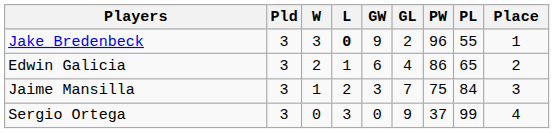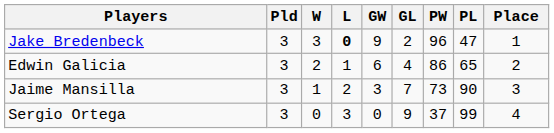 <table class=wikitable style="text-align:center">
 <tr>
 <th width=220>Players</th>
 <th width=20>Pld</th>
 <th width=20>W</th>
 <th width=20>L</th>
 <th width=20>GW</th>
 <th width=20>GL</th>
 <th width=20>PW</th>
 <th width=20>PL</th>
 <th width=50>Place</th>
 </tr>
 <tr>
 <td align=left> <a href='#'>Jake Bredenbeck</a></td>
 <td>3</td>
 <td>3</td>
 <td><strong>0</strong></td>
 <td>9</td>
 <td>2</td>
 <td>96</td>
-<td>55</td>
+<td>47</td>
 <td>1</td>
 </tr>
 <tr>
 <td align=left> Edwin Galicia</td>
 <td>3</td>
 <td>2</td>
 <td>1</td>
 <td>6</td>
 <td>4</td>
 <td>86</td>
 <td>65</td>
 <td>2</td>
 </tr>
 <tr>
 <td align=left> Jaime Mansilla</td>
 <td>3</td>
 <td>1</td>
 <td>2</td>
 <td>3</td>
 <td>7</td>
-<td>75</td>
-<td>84</td>
+<td>73</td>
+<td>90</td>
 <td>3</td>
 </tr>
 <tr>
 <td align=left> Sergio Ortega</td>
 <td>3</td>
 <td>0</td>
 <td>3</td>
 <td>0</td>
 <td>9</td>
 <td>37</td>
 <td>99</td>
 <td>4</td>
 </tr>
 </table>
